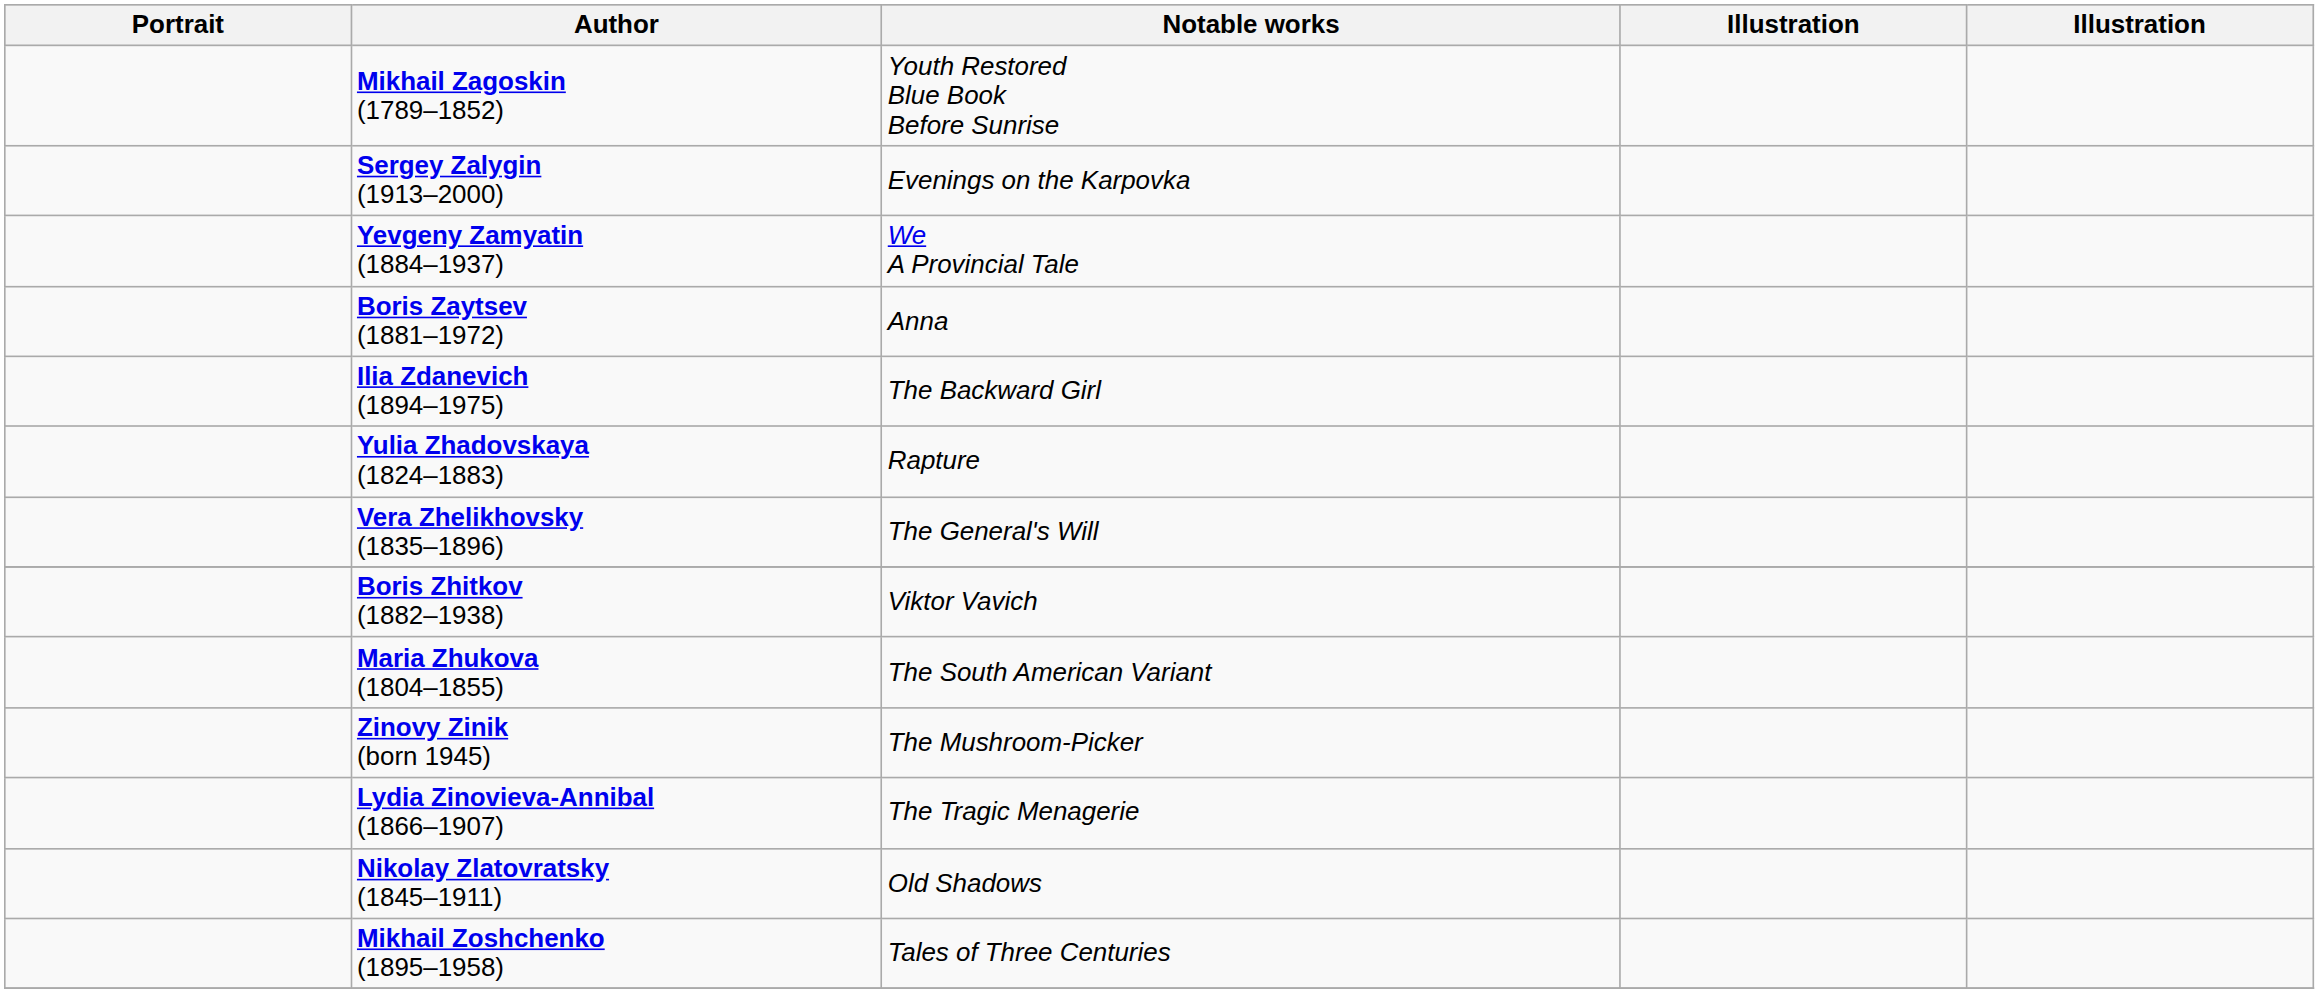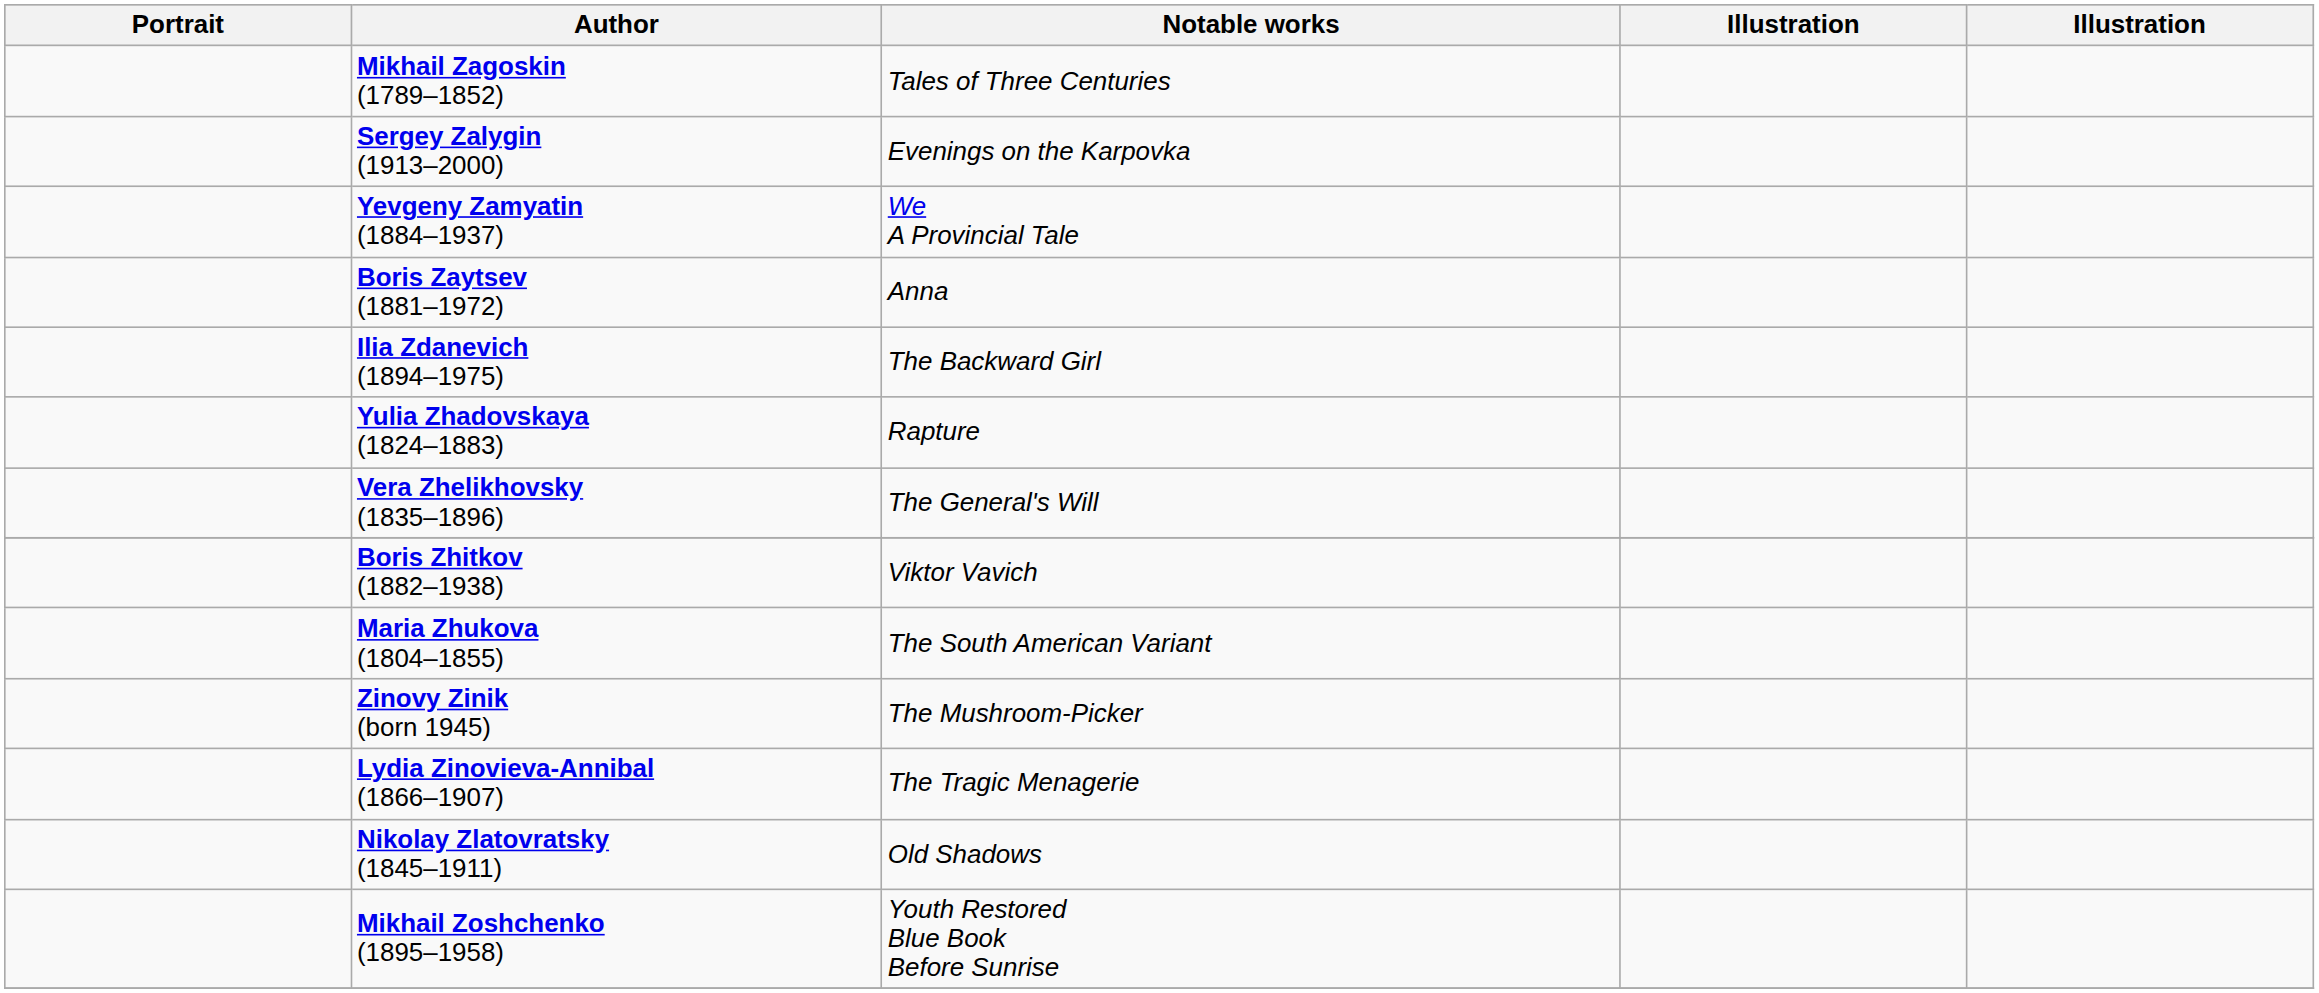 <table class="wikitable" style="width:90%;">
 <tr bgcolor="#cccccc">
 <th width=15%>Portrait</th>
 <th width=23%>Author</th>
 <th width=32%>Notable works</th>
 <th width=15%>Illustration</th>
 <th width=15%>Illustration</th>
 </tr>
 <tr>
 <td align=center></td>
 <td><strong><a href='#'>Mikhail Zagoskin</a></strong><br>(1789–1852)</td>
-<td><em>Youth Restored</em><br><em>Blue Book</em><br><em>Before Sunrise</em></td>
+<td><em>Tales of Three Centuries</em></td>
 <td align=center></td>
 <td align=center></td>
 </tr>
 <tr>
 <td align=center></td>
 <td><strong><a href='#'>Sergey Zalygin</a></strong><br>(1913–2000)</td>
 <td><em>Evenings on the Karpovka</em></td>
 <td align=center></td>
 <td align=center></td>
 </tr>
 <tr>
 <td align=center></td>
 <td><strong><a href='#'>Yevgeny Zamyatin</a></strong><br>(1884–1937)</td>
 <td><em><a href='#'>We</a></em><br><em>A Provincial Tale</em></td>
 <td align=center></td>
 <td align=center></td>
 </tr>
 <tr>
 <td align=center></td>
 <td><strong><a href='#'>Boris Zaytsev</a></strong><br>(1881–1972)</td>
 <td><em>Anna</em></td>
 <td align=center></td>
 <td align=center></td>
 </tr>
 <tr>
 <td align=center></td>
 <td><strong><a href='#'>Ilia Zdanevich</a></strong><br>(1894–1975)</td>
 <td><em>The Backward Girl</em></td>
 <td align=center></td>
 <td align=center></td>
 </tr>
 <tr>
 <td align=center></td>
 <td><strong><a href='#'>Yulia Zhadovskaya</a></strong><br>(1824–1883)</td>
 <td><em>Rapture</em></td>
 <td align=center></td>
 <td align=center></td>
 </tr>
 <tr>
 <td align=center></td>
 <td><strong><a href='#'>Vera Zhelikhovsky</a></strong><br>(1835–1896)</td>
 <td><em>The General's Will</em></td>
 <td align=center></td>
 <td align=center></td>
 </tr>
 <tr>
 </tr>
 <tr>
 <td align=center></td>
 <td><strong><a href='#'>Boris Zhitkov</a></strong><br>(1882–1938)</td>
 <td><em>Viktor Vavich</em></td>
 <td align=center></td>
 <td align=center></td>
 </tr>
 <tr>
 <td align=center></td>
 <td><strong><a href='#'>Maria Zhukova</a></strong><br>(1804–1855)</td>
 <td><em>The South American Variant</em></td>
 <td align=center></td>
 <td align=center></td>
 </tr>
 <tr>
 <td align=center></td>
 <td><strong><a href='#'>Zinovy Zinik</a></strong><br>(born 1945)</td>
 <td><em>The Mushroom-Picker</em></td>
 <td align=center></td>
 <td align=center></td>
 </tr>
 <tr>
 <td align=center></td>
 <td><strong><a href='#'>Lydia Zinovieva-Annibal</a></strong><br>(1866–1907)</td>
 <td><em>The Tragic Menagerie</em></td>
 <td align=center></td>
 <td align=center></td>
 </tr>
 <tr>
 <td align=center></td>
 <td><strong><a href='#'>Nikolay Zlatovratsky</a></strong><br>(1845–1911)</td>
 <td><em>Old Shadows</em></td>
 <td align=center></td>
 <td align=center></td>
 </tr>
 <tr>
 <td align=center></td>
 <td><strong><a href='#'>Mikhail Zoshchenko</a></strong><br>(1895–1958)</td>
-<td><em>Tales of Three Centuries</em></td>
+<td><em>Youth Restored</em><br><em>Blue Book</em><br><em>Before Sunrise</em></td>
 <td align=center></td>
 <td align=center></td>
 </tr>
 <tr>
 </tr>
 </table>
